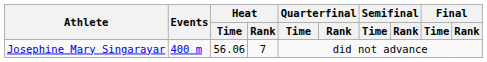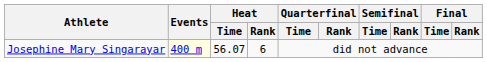 <table class=wikitable style="font-size:90%">
 <tr>
 <th rowspan=2>Athlete</th>
 <th rowspan=2>Events</th>
 <th colspan=2>Heat</th>
 <th colspan=2>Quarterfinal</th>
 <th colspan=2>Semifinal</th>
 <th colspan=2>Final</th>
 </tr>
 <tr>
 <th>Time</th>
 <th>Rank</th>
 <th>Time</th>
 <th>Rank</th>
 <th>Time</th>
 <th>Rank</th>
 <th>Time</th>
 <th>Rank</th>
 </tr>
 <tr>
 <td><a href='#'>Josephine Mary Singarayar</a></td>
-<td><a href='#'>400 m</a></td>
-<td align=center>56.06</td>
-<td align=center>7</td>
+<td style="background: lightyellow;"><a href='#'>400 m</a></td>
+<td align=center>56.07</td>
+<td align=center>6</td>
 <td align=center colspan=6>did not advance</td>
 </tr>
 </table>
